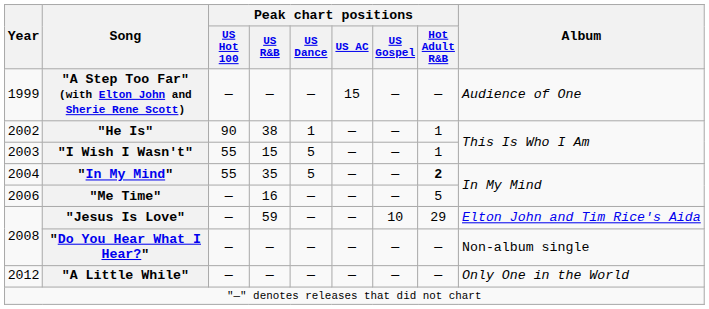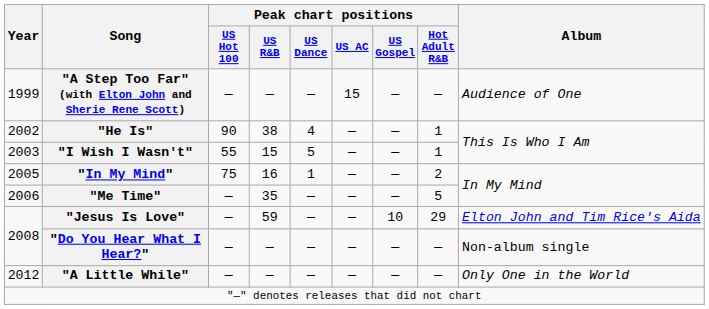 <table class="wikitable plainrowheaders" style="text-align:center;">
 <tr>
 <th rowspan="2">Year</th>
 <th rowspan="2" style="width:12em;">Song</th>
 <th colspan="6">Peak chart positions</th>
 <th rowspan="2">Album</th>
 </tr>
 <tr style="font-size:smaller;">
 <th style="width:35px;"><a href='#'>US Hot 100</a></th>
 <th style="width:35px;"><a href='#'>US R&B</a></th>
 <th style="width:35px;"><a href='#'>US Dance</a></th>
 <th style="width:35px;"><a href='#'>US AC</a></th>
 <th style="width:35px;"><a href='#'>US Gospel</a></th>
 <th style="width:35px;"><a href='#'>Hot Adult R&B</a></th>
 </tr>
 <tr>
 <td>1999</td>
 <th scope="row">"A Step Too Far" <small>(with <a href='#'>Elton John</a> and <a href='#'>Sherie Rene Scott</a>)</small></th>
 <td>—</td>
 <td>—</td>
 <td>—</td>
 <td>15</td>
 <td>—</td>
 <td>—</td>
 <td style="text-align:left;"><em>Audience of One</em></td>
 </tr>
 <tr>
 <td>2002</td>
 <th scope="row">"He Is"</th>
 <td>90</td>
 <td>38</td>
-<td>1</td>
+<td>4</td>
 <td>—</td>
 <td>—</td>
 <td>1</td>
 <td style="text-align:left;" rowspan="2"><em>This Is Who I Am</em></td>
 </tr>
 <tr>
 <td>2003</td>
 <th scope="row">"I Wish I Wasn't"</th>
 <td>55</td>
 <td>15</td>
 <td>5</td>
 <td>—</td>
 <td>—</td>
 <td>1</td>
 </tr>
 <tr>
-<td>2004</td>
+<td>2005</td>
 <th scope="row">"<a href='#'>In My Mind</a>"</th>
-<td>55</td>
-<td>35</td>
-<td>5</td>
+<td>75</td>
+<td>16</td>
+<td>1</td>
 <td>—</td>
 <td>—</td>
-<td><strong>2</strong></td>
+<td>2</td>
 <td style="text-align:left;" rowspan="2"><em>In My Mind</em></td>
 </tr>
 <tr>
 <td>2006</td>
 <th scope="row">"Me Time"</th>
 <td>—</td>
-<td>16</td>
+<td>35</td>
 <td>—</td>
 <td>—</td>
 <td>—</td>
 <td>5</td>
 </tr>
 <tr>
 <td rowspan="2">2008</td>
 <th scope="row">"Jesus Is Love"</th>
 <td>—</td>
 <td>59</td>
 <td>—</td>
 <td>—</td>
 <td>10</td>
 <td>29</td>
 <td style="text-align:left;"><em><a href='#'>Elton John and Tim Rice's Aida</a></em></td>
 </tr>
 <tr>
 <th scope="row">"<a href='#'>Do You Hear What I Hear?</a>"</th>
 <td>—</td>
 <td>—</td>
 <td>—</td>
 <td>—</td>
 <td>—</td>
 <td>—</td>
 <td style="text-align:left;">Non-album single</td>
 </tr>
 <tr>
 <td>2012</td>
 <th scope="row">"A Little While"</th>
 <td>—</td>
 <td>—</td>
 <td>—</td>
 <td>—</td>
 <td>—</td>
 <td>—</td>
 <td style="text-align:left;"><em>Only One in the World</em></td>
 </tr>
 <tr>
 <td colspan="10" style="font-size:8pt">"—" denotes releases that did not chart</td>
 </tr>
 </table>
